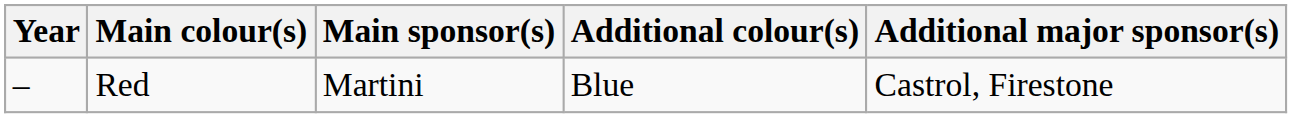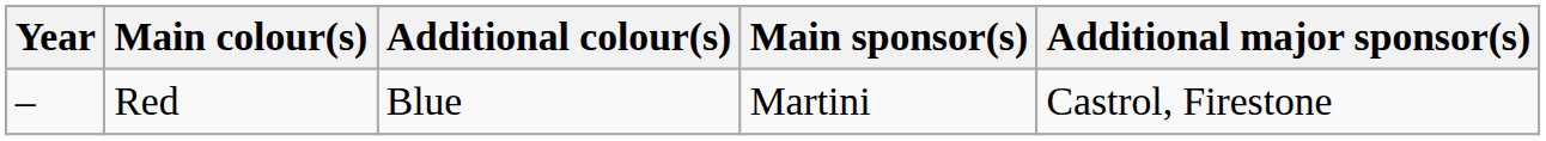 <table class="wikitable">
 <tr>
 <th>Year</th>
 <th>Main colour(s)</th>
+<th>Additional colour(s)</th>
 <th>Main sponsor(s)</th>
-<th>Additional colour(s)</th>
 <th>Additional major sponsor(s)</th>
 </tr>
 <tr>
 <td>–</td>
 <td>Red</td>
+<td>Blue</td>
 <td>Martini</td>
-<td>Blue</td>
 <td>Castrol, Firestone</td>
 </tr>
 </table>
